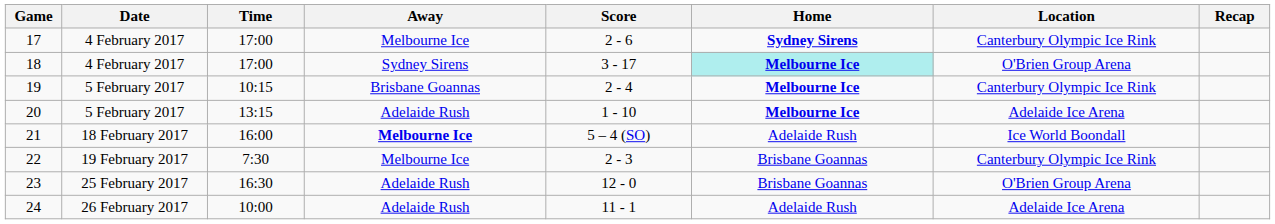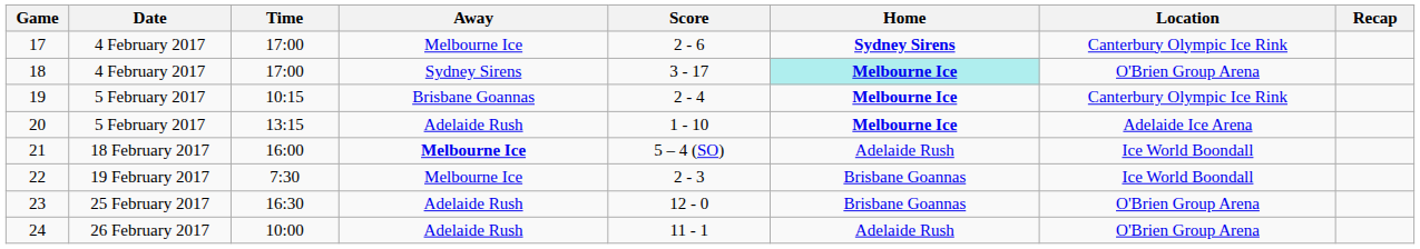 <table class="wikitable" width="85%" style="margin: 1em auto 1em auto">
 <tr>
 <th width="1%">Game</th>
 <th width="6%">Date</th>
 <th width="4%">Time</th>
 <th width="10%">Away</th>
 <th width="6%">Score</th>
 <th width="10%">Home</th>
 <th width="11%">Location</th>
 <th width="2%">Recap</th>
 </tr>
 <tr align="center">
 <td>17</td>
 <td>4 February 2017</td>
 <td>17:00</td>
 <td><a href='#'>Melbourne Ice</a></td>
 <td>2 - 6</td>
 <td><strong><a href='#'>Sydney Sirens</a></strong></td>
 <td><a href='#'>Canterbury Olympic Ice Rink</a></td>
 <td></td>
 </tr>
 <tr align="center">
 <td>18</td>
 <td>4 February 2017</td>
 <td>17:00</td>
 <td><a href='#'>Sydney Sirens</a></td>
 <td>3 - 17</td>
 <td style="background: paleturquoise;"><strong><a href='#'>Melbourne Ice</a></strong></td>
 <td><a href='#'>O'Brien Group Arena</a></td>
 <td></td>
 </tr>
 <tr align="center">
 <td>19</td>
 <td>5 February 2017</td>
 <td>10:15</td>
 <td><a href='#'>Brisbane Goannas</a></td>
 <td>2 - 4</td>
 <td><strong><a href='#'>Melbourne Ice</a></strong></td>
 <td><a href='#'>Canterbury Olympic Ice Rink</a></td>
 <td></td>
 </tr>
 <tr align="center">
 <td>20</td>
 <td>5 February 2017</td>
 <td>13:15</td>
 <td><a href='#'>Adelaide Rush</a></td>
 <td>1 - 10</td>
 <td><strong><a href='#'>Melbourne Ice</a></strong></td>
 <td><a href='#'>Adelaide Ice Arena</a></td>
 <td></td>
 </tr>
 <tr align="center">
 <td>21</td>
 <td>18 February 2017</td>
 <td>16:00</td>
 <td><strong><a href='#'>Melbourne Ice</a></strong></td>
 <td>5 – 4 (<a href='#'>SO</a>)</td>
 <td><a href='#'>Adelaide Rush</a></td>
 <td><a href='#'>Ice World Boondall</a></td>
 <td></td>
 </tr>
 <tr align="center">
 <td>22</td>
 <td>19 February 2017</td>
 <td>7:30</td>
 <td><a href='#'>Melbourne Ice</a></td>
 <td>2 - 3</td>
 <td><a href='#'>Brisbane Goannas</a></td>
-<td><a href='#'>Canterbury Olympic Ice Rink</a></td>
+<td><a href='#'>Ice World Boondall</a></td>
 <td></td>
 </tr>
 <tr align="center">
 <td>23</td>
 <td>25 February 2017</td>
 <td>16:30</td>
 <td><a href='#'>Adelaide Rush</a></td>
 <td>12 - 0</td>
 <td><a href='#'>Brisbane Goannas</a></td>
 <td><a href='#'>O'Brien Group Arena</a></td>
 <td></td>
 </tr>
 <tr align="center">
 <td>24</td>
 <td>26 February 2017</td>
 <td>10:00</td>
 <td><a href='#'>Adelaide Rush</a></td>
 <td>11 - 1</td>
 <td><a href='#'>Adelaide Rush</a></td>
-<td><a href='#'>Adelaide Ice Arena</a></td>
+<td><a href='#'>O'Brien Group Arena</a></td>
 <td></td>
 </tr>
 </table>
